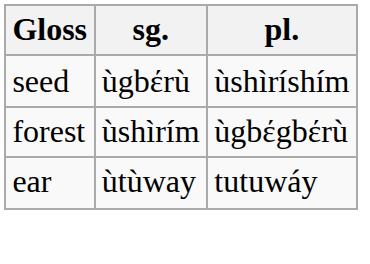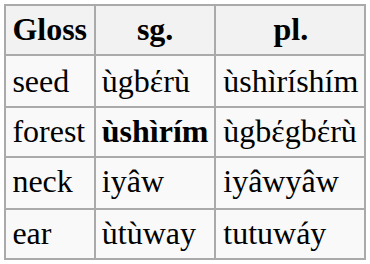 <table class="wikitable">
 <tr>
 <th>Gloss</th>
 <th>sg.</th>
 <th>pl.</th>
 </tr>
 <tr>
 <td>seed</td>
 <td>ùgbέrù</td>
 <td>ùshìríshím</td>
 </tr>
 <tr>
 <td>forest</td>
-<td>ùshìrím</td>
+<td><strong>ùshìrím</strong></td>
 <td>ùgbέgbέrù</td>
+</tr>
+<tr>
+<td>neck</td>
+<td>iyâw</td>
+<td>iyâwyâw</td>
 </tr>
 <tr>
 <td>ear</td>
 <td>ùtùway</td>
 <td>tutuwáy</td>
 </tr>
 </table>
